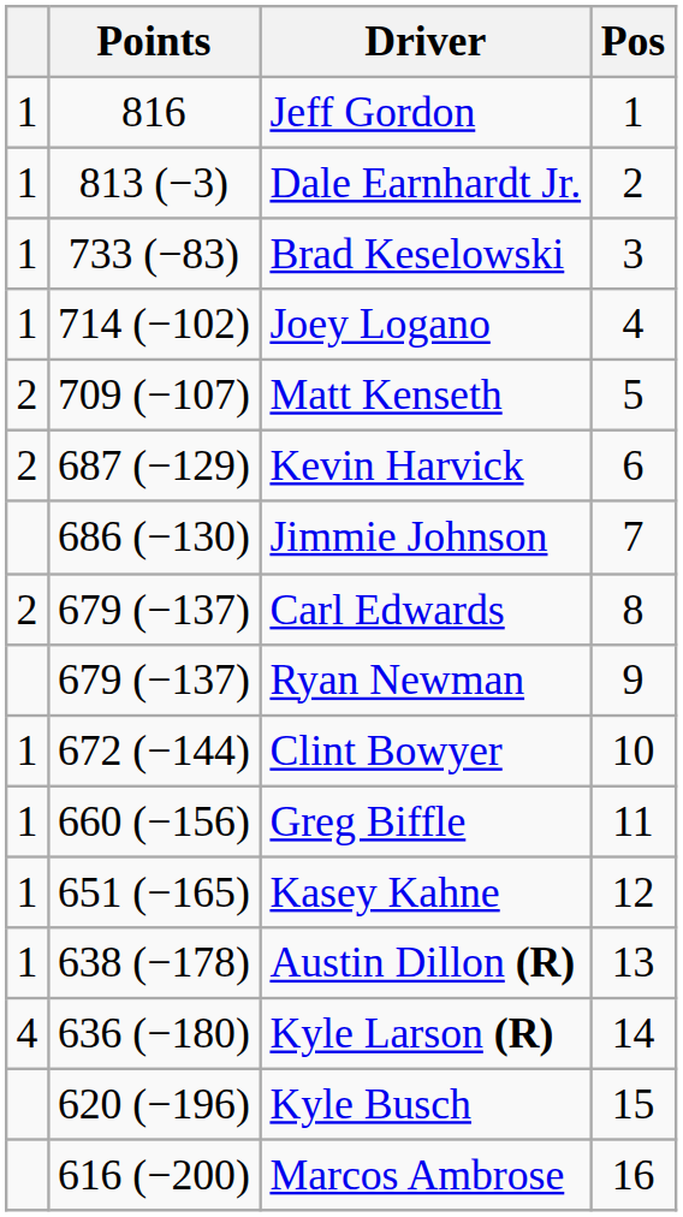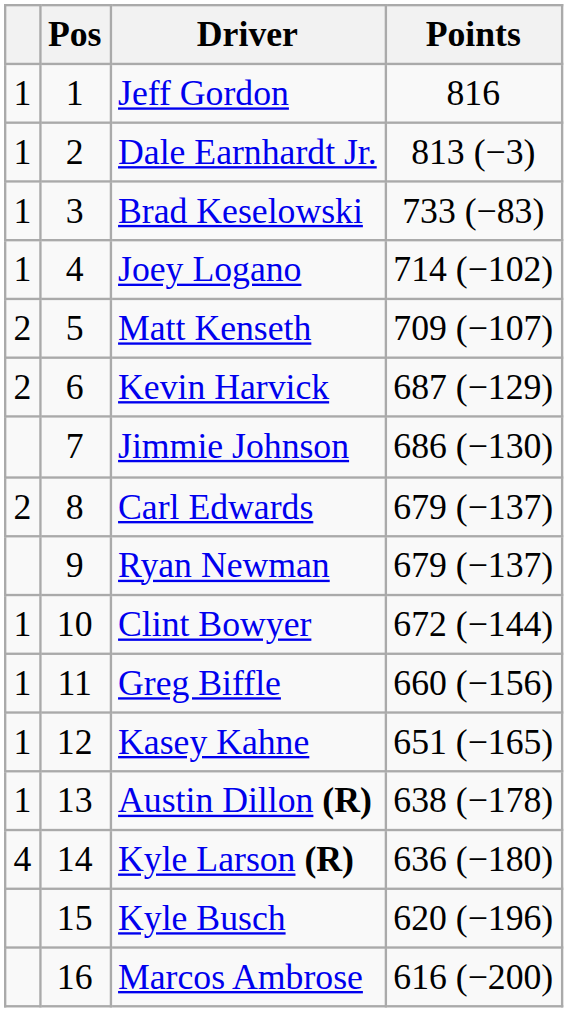 <table class="wikitable" style="font-size: 95%;">
 <tr>
 <th></th>
+<th>Pos</th>
+<th>Driver</th>
 <th>Points</th>
-<th>Driver</th>
-<th>Pos</th>
 </tr>
 <tr>
 <td align="left"> 1</td>
+<td style="text-align:center;">1</td>
+<td><a href='#'>Jeff Gordon</a></td>
 <td style="text-align:center;">816</td>
-<td><a href='#'>Jeff Gordon</a></td>
-<td style="text-align:center;">1</td>
 </tr>
 <tr>
 <td align="left"> 1</td>
+<td style="text-align:center;">2</td>
+<td><a href='#'>Dale Earnhardt Jr.</a></td>
 <td style="text-align:center;">813 (−3)</td>
-<td><a href='#'>Dale Earnhardt Jr.</a></td>
-<td style="text-align:center;">2</td>
 </tr>
 <tr>
 <td align="left"> 1</td>
+<td style="text-align:center;">3</td>
+<td><a href='#'>Brad Keselowski</a></td>
 <td style="text-align:center;">733 (−83)</td>
-<td><a href='#'>Brad Keselowski</a></td>
-<td style="text-align:center;">3</td>
 </tr>
 <tr>
 <td align="left"> 1</td>
+<td style="text-align:center;">4</td>
+<td><a href='#'>Joey Logano</a></td>
 <td style="text-align:center;">714 (−102)</td>
-<td><a href='#'>Joey Logano</a></td>
-<td style="text-align:center;">4</td>
 </tr>
 <tr>
 <td align="left"> 2</td>
+<td style="text-align:center;">5</td>
+<td><a href='#'>Matt Kenseth</a></td>
 <td style="text-align:center;">709 (−107)</td>
-<td><a href='#'>Matt Kenseth</a></td>
-<td style="text-align:center;">5</td>
 </tr>
 <tr>
 <td align="left"> 2</td>
+<td style="text-align:center;">6</td>
+<td><a href='#'>Kevin Harvick</a></td>
 <td style="text-align:center;">687 (−129)</td>
-<td><a href='#'>Kevin Harvick</a></td>
-<td style="text-align:center;">6</td>
 </tr>
 <tr>
 <td align="left"></td>
+<td style="text-align:center;">7</td>
+<td><a href='#'>Jimmie Johnson</a></td>
 <td style="text-align:center;">686 (−130)</td>
-<td><a href='#'>Jimmie Johnson</a></td>
-<td style="text-align:center;">7</td>
 </tr>
 <tr>
 <td align="left"> 2</td>
+<td style="text-align:center;">8</td>
+<td><a href='#'>Carl Edwards</a></td>
 <td style="text-align:center;">679 (−137)</td>
-<td><a href='#'>Carl Edwards</a></td>
-<td style="text-align:center;">8</td>
 </tr>
 <tr>
 <td align="left"></td>
+<td style="text-align:center;">9</td>
+<td><a href='#'>Ryan Newman</a></td>
 <td style="text-align:center;">679 (−137)</td>
-<td><a href='#'>Ryan Newman</a></td>
-<td style="text-align:center;">9</td>
 </tr>
 <tr>
 <td align="left"> 1</td>
+<td style="text-align:center;">10</td>
+<td><a href='#'>Clint Bowyer</a></td>
 <td style="text-align:center;">672 (−144)</td>
-<td><a href='#'>Clint Bowyer</a></td>
-<td style="text-align:center;">10</td>
 </tr>
 <tr>
 <td align="left"> 1</td>
+<td style="text-align:center;">11</td>
+<td><a href='#'>Greg Biffle</a></td>
 <td style="text-align:center;">660 (−156)</td>
-<td><a href='#'>Greg Biffle</a></td>
-<td style="text-align:center;">11</td>
 </tr>
 <tr>
 <td align="left"> 1</td>
+<td style="text-align:center;">12</td>
+<td><a href='#'>Kasey Kahne</a></td>
 <td style="text-align:center;">651 (−165)</td>
-<td><a href='#'>Kasey Kahne</a></td>
-<td style="text-align:center;">12</td>
 </tr>
 <tr>
 <td align="left"> 1</td>
+<td style="text-align:center;">13</td>
+<td><a href='#'>Austin Dillon</a> <strong>(R)</strong></td>
 <td style="text-align:center;">638 (−178)</td>
-<td><a href='#'>Austin Dillon</a> <strong>(R)</strong></td>
-<td style="text-align:center;">13</td>
 </tr>
 <tr>
 <td align="left"> 4</td>
+<td style="text-align:center;">14</td>
+<td><a href='#'>Kyle Larson</a> <strong>(R)</strong></td>
 <td style="text-align:center;">636 (−180)</td>
-<td><a href='#'>Kyle Larson</a> <strong>(R)</strong></td>
-<td style="text-align:center;">14</td>
 </tr>
 <tr>
 <td align="left"></td>
+<td style="text-align:center;">15</td>
+<td><a href='#'>Kyle Busch</a></td>
 <td style="text-align:center;">620 (−196)</td>
-<td><a href='#'>Kyle Busch</a></td>
-<td style="text-align:center;">15</td>
 </tr>
 <tr>
 <td align="left"></td>
+<td style="text-align:center;">16</td>
+<td><a href='#'>Marcos Ambrose</a></td>
 <td style="text-align:center;">616 (−200)</td>
-<td><a href='#'>Marcos Ambrose</a></td>
-<td style="text-align:center;">16</td>
 </tr>
 </table>
